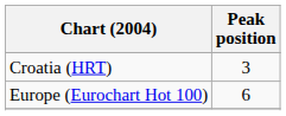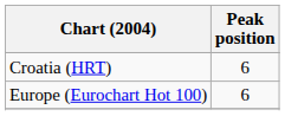 <table class="wikitable sortable">
 <tr>
 <th>Chart (2004)</th>
 <th>Peak<br>position</th>
 </tr>
 <tr>
 </tr>
 <tr>
 </tr>
 <tr>
 </tr>
 <tr>
 <td>Croatia (<a href='#'>HRT</a>)</td>
-<td align="center">3</td>
+<td align="center">6</td>
 </tr>
 <tr>
 <td>Europe (<a href='#'>Eurochart Hot 100</a>)</td>
 <td align="center">6</td>
 </tr>
 <tr>
 </tr>
 <tr>
 </tr>
 <tr>
 </tr>
 <tr>
 </tr>
 <tr>
 </tr>
 <tr>
 </tr>
 <tr>
 </tr>
 <tr>
 </tr>
 </table>
